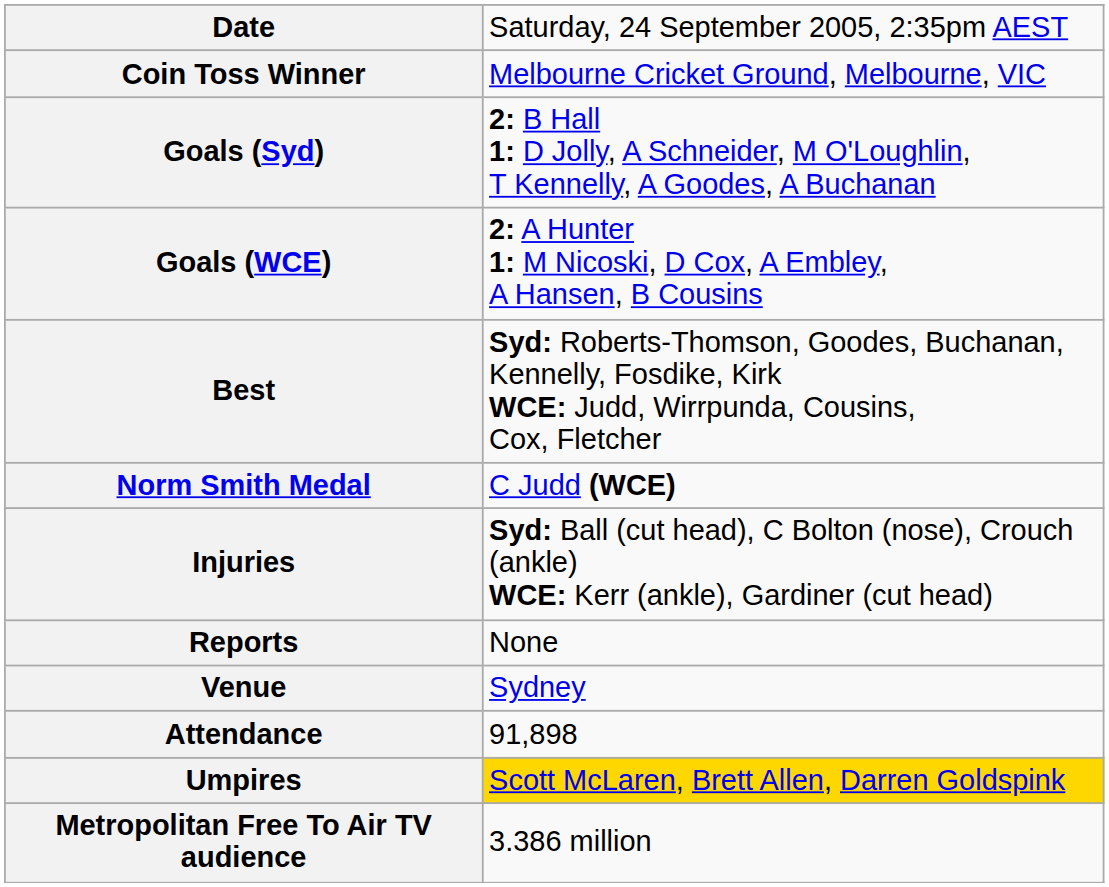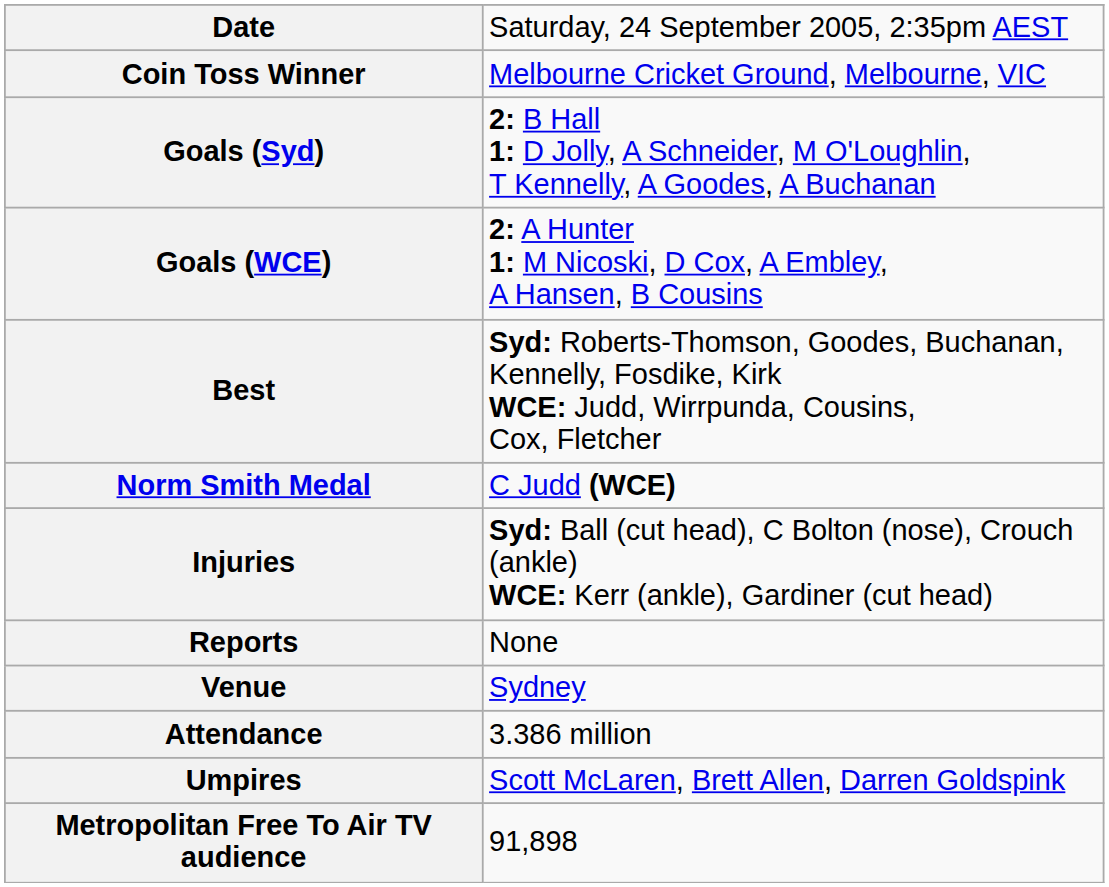 <table class="wikitable">
 <tr>
 <th>Date</th>
 <td>Saturday, 24 September 2005, 2:35pm <a href='#'>AEST</a></td>
 </tr>
 <tr>
 <th>Coin Toss Winner</th>
 <td><a href='#'>Melbourne Cricket Ground</a>, <a href='#'>Melbourne</a>, <a href='#'>VIC</a></td>
 </tr>
 <tr>
 <th>Goals (<a href='#'>Syd</a>)</th>
 <td><strong>2:</strong> <a href='#'>B Hall</a><br><strong>1:</strong> <a href='#'>D Jolly</a>, <a href='#'>A Schneider</a>, <a href='#'>M O'Loughlin</a>,<br> <a href='#'>T Kennelly</a>, <a href='#'>A Goodes</a>, <a href='#'>A Buchanan</a></td>
 </tr>
 <tr>
 <th>Goals (<a href='#'>WCE</a>)</th>
 <td><strong>2:</strong> <a href='#'>A Hunter</a><br><strong>1:</strong> <a href='#'>M Nicoski</a>, <a href='#'>D Cox</a>, <a href='#'>A Embley</a>,<br> <a href='#'>A Hansen</a>, <a href='#'>B Cousins</a></td>
 </tr>
 <tr>
 <th>Best</th>
 <td><strong>Syd:</strong> Roberts-Thomson, Goodes, Buchanan,<br>Kennelly, Fosdike, Kirk<br><strong>WCE:</strong> Judd, Wirrpunda, Cousins,<br>Cox, Fletcher</td>
 </tr>
 <tr>
 <th><a href='#'>Norm Smith Medal</a></th>
 <td><a href='#'>C Judd</a> <strong>(WCE)</strong></td>
 </tr>
 <tr>
 <th>Injuries</th>
 <td><strong>Syd:</strong> Ball (cut head), C Bolton (nose), Crouch (ankle)<br><strong>WCE:</strong> Kerr (ankle), Gardiner (cut head)</td>
 </tr>
 <tr>
 <th>Reports</th>
 <td>None</td>
 </tr>
 <tr>
 <th>Venue</th>
 <td><a href='#'>Sydney</a></td>
 </tr>
 <tr>
 <th>Attendance</th>
-<td>91,898</td>
+<td>3.386 million</td>
 </tr>
 <tr>
 <th>Umpires</th>
-<td style="background: gold;"><a href='#'>Scott McLaren</a>, <a href='#'>Brett Allen</a>, <a href='#'>Darren Goldspink</a></td>
+<td><a href='#'>Scott McLaren</a>, <a href='#'>Brett Allen</a>, <a href='#'>Darren Goldspink</a></td>
 </tr>
 <tr>
 <th>Metropolitan Free To Air TV audience</th>
-<td>3.386 million</td>
+<td>91,898</td>
 </tr>
 </table>
